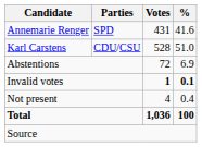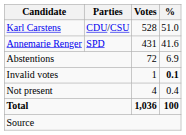 <table class=wikitable style=text-align:right>
 <tr>
 <th>Candidate</th>
 <th>Parties</th>
 <th>Votes</th>
 <th>%</th>
 </tr>
 <tr>
+<td align=left><a href='#'>Karl Carstens</a></td>
+<td align=left><a href='#'>CDU</a>/<a href='#'>CSU</a></td>
+<td>528</td>
+<td>51.0</td>
+</tr>
+<tr>
 <td align=left><a href='#'>Annemarie Renger</a></td>
 <td align=left><a href='#'>SPD</a></td>
 <td>431</td>
 <td>41.6</td>
-</tr>
-<tr>
-<td align=left><a href='#'>Karl Carstens</a></td>
-<td align=left><a href='#'>CDU</a>/<a href='#'>CSU</a></td>
-<td>528</td>
-<td>51.0</td>
 </tr>
 <tr>
 <td align=left colspan=2>Abstentions</td>
 <td>72</td>
 <td>6.9</td>
 </tr>
 <tr>
 <td align=left colspan=2>Invalid votes</td>
-<td><strong>1</strong></td>
+<td>1</td>
 <td><strong>0.1</strong></td>
 </tr>
 <tr>
 <td align=left colspan=2>Not present</td>
 <td>4</td>
 <td>0.4</td>
 </tr>
 <tr>
 <td align=left colspan=2><strong>Total</strong></td>
 <td><strong>1,036</strong></td>
 <td><strong>100</strong></td>
 </tr>
 <tr>
 <td align=left colspan=4>Source </td>
 </tr>
 </table>
